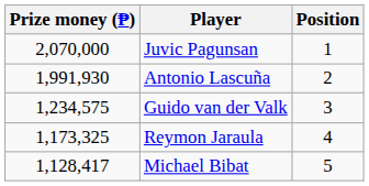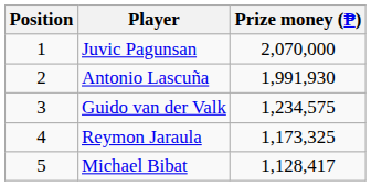 <table class=wikitable>
 <tr>
+<th>Position</th>
+<th>Player</th>
 <th>Prize money (<a href='#'>₱</a>)</th>
-<th>Player</th>
-<th>Position</th>
 </tr>
 <tr>
+<td align=center>1</td>
+<td> <a href='#'>Juvic Pagunsan</a></td>
 <td align=center>2,070,000</td>
-<td> <a href='#'>Juvic Pagunsan</a></td>
-<td align=center>1</td>
 </tr>
 <tr>
+<td align=center>2</td>
+<td> <a href='#'>Antonio Lascuña</a></td>
 <td align=center>1,991,930</td>
-<td> <a href='#'>Antonio Lascuña</a></td>
-<td align=center>2</td>
 </tr>
 <tr>
+<td align=center>3</td>
+<td> <a href='#'>Guido van der Valk</a></td>
 <td align=center>1,234,575</td>
-<td> <a href='#'>Guido van der Valk</a></td>
-<td align=center>3</td>
 </tr>
 <tr>
+<td align=center>4</td>
+<td> <a href='#'>Reymon Jaraula</a></td>
 <td align=center>1,173,325</td>
-<td> <a href='#'>Reymon Jaraula</a></td>
-<td align=center>4</td>
 </tr>
 <tr>
+<td align=center>5</td>
+<td> <a href='#'>Michael Bibat</a></td>
 <td align=center>1,128,417</td>
-<td> <a href='#'>Michael Bibat</a></td>
-<td align=center>5</td>
 </tr>
 </table>
